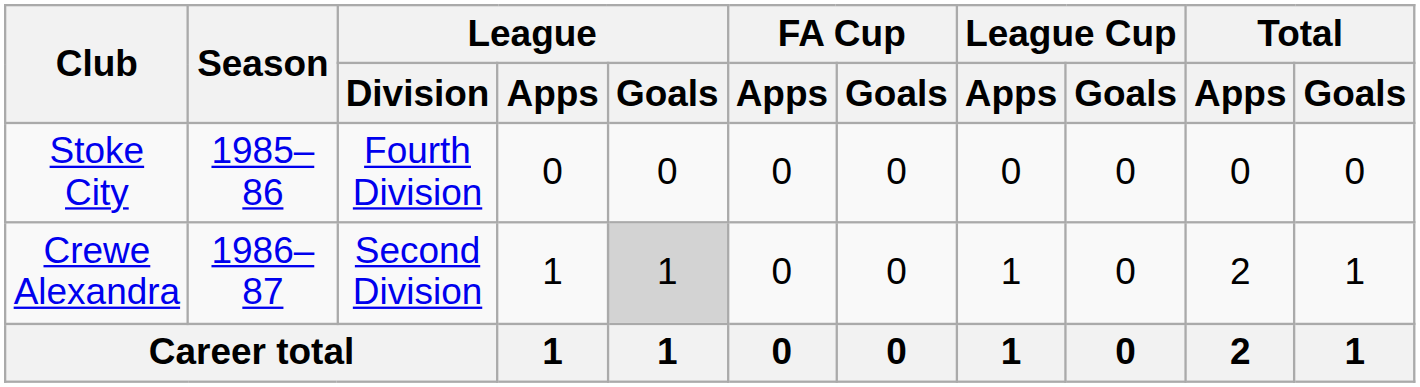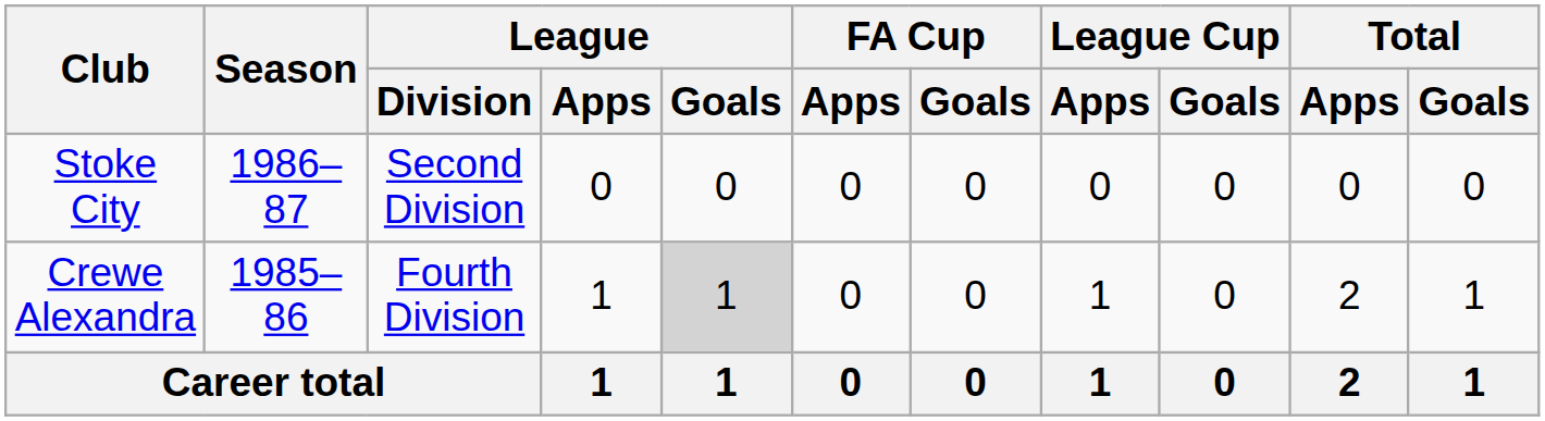 <table class="wikitable" style="text-align: center;">
 <tr>
 <th rowspan="2">Club</th>
 <th rowspan="2">Season</th>
 <th colspan="3">League</th>
 <th colspan="2">FA Cup</th>
 <th colspan="2">League Cup</th>
 <th colspan="2">Total</th>
 </tr>
 <tr>
 <th>Division</th>
 <th>Apps</th>
 <th>Goals</th>
 <th>Apps</th>
 <th>Goals</th>
 <th>Apps</th>
 <th>Goals</th>
 <th>Apps</th>
 <th>Goals</th>
 </tr>
 <tr>
 <td><a href='#'>Stoke City</a></td>
-<td><a href='#'>1985–86</a></td>
-<td><a href='#'>Fourth Division</a></td>
+<td><a href='#'>1986–87</a></td>
+<td><a href='#'>Second Division</a></td>
 <td>0</td>
 <td>0</td>
 <td>0</td>
 <td>0</td>
 <td>0</td>
 <td>0</td>
 <td>0</td>
 <td>0</td>
 </tr>
 <tr>
 <td><a href='#'>Crewe Alexandra</a></td>
-<td><a href='#'>1986–87</a></td>
-<td><a href='#'>Second Division</a></td>
+<td><a href='#'>1985–86</a></td>
+<td><a href='#'>Fourth Division</a></td>
 <td>1</td>
 <td style="background: lightgrey;">1</td>
 <td>0</td>
 <td>0</td>
 <td>1</td>
 <td>0</td>
 <td>2</td>
 <td>1</td>
 </tr>
 <tr>
 <th colspan="3">Career total</th>
 <th>1</th>
 <th>1</th>
 <th>0</th>
 <th>0</th>
 <th>1</th>
 <th>0</th>
 <th>2</th>
 <th>1</th>
 </tr>
 </table>
